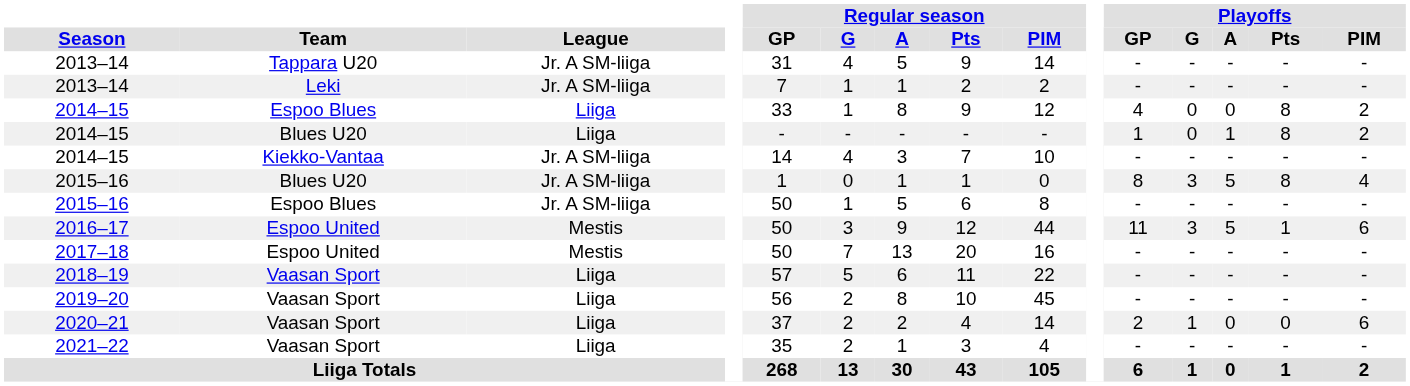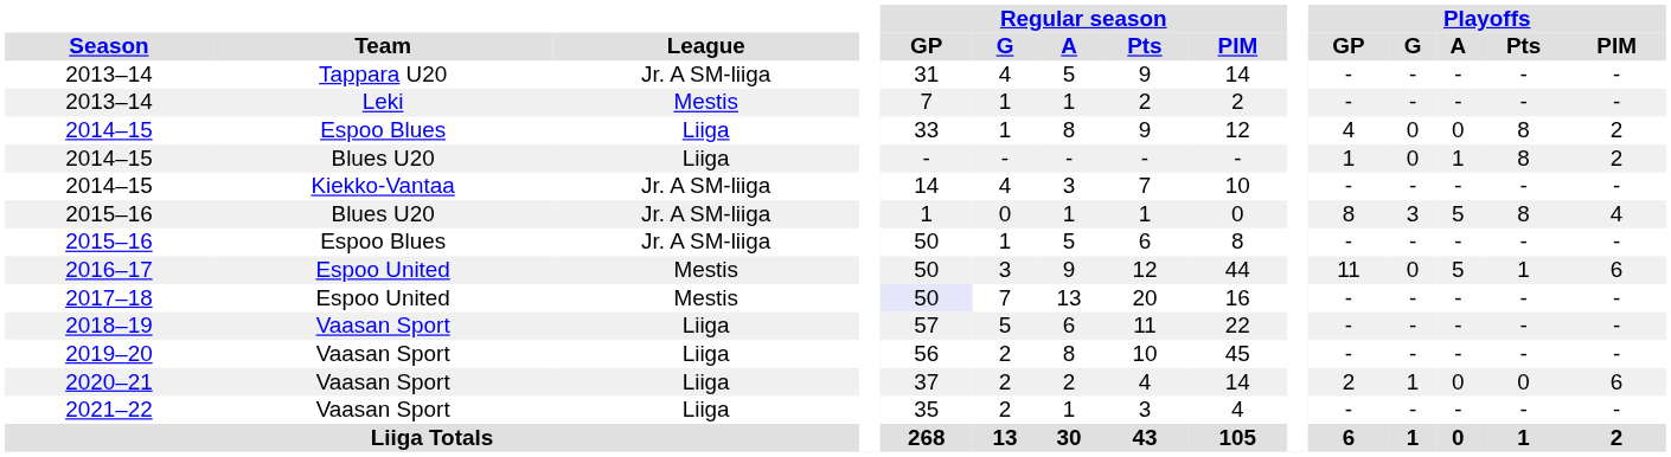 <table BORDER="0" CELLPADDING="1" CELLSPACING="0" width="75%" style="text-align:center">
 <tr bgcolor="#e0e0e0">
 <th colspan="3" bgcolor="#ffffff"> </th>
 <th rowspan="99" bgcolor="#ffffff"> </th>
 <th colspan="5"><a href='#'>Regular season</a></th>
 <th rowspan="99" bgcolor="#ffffff"> </th>
 <th colspan="5"><a href='#'>Playoffs</a></th>
 </tr>
 <tr bgcolor="#e0e0e0">
 <th><a href='#'>Season</a></th>
 <th>Team</th>
 <th>League</th>
 <th>GP</th>
 <th><a href='#'>G</a></th>
 <th><a href='#'>A</a></th>
 <th><a href='#'>Pts</a></th>
 <th><a href='#'>PIM</a></th>
 <th>GP</th>
 <th>G</th>
 <th>A</th>
 <th>Pts</th>
 <th>PIM</th>
 </tr>
 <tr>
 <td>2013–14</td>
 <td><a href='#'>Tappara</a> U20</td>
 <td>Jr. A SM-liiga</td>
 <td>31</td>
 <td>4</td>
 <td>5</td>
 <td>9</td>
 <td>14</td>
 <td>-</td>
 <td>-</td>
 <td>-</td>
 <td>-</td>
 <td>-</td>
 </tr>
 <tr bgcolor="#f0f0f0">
 <td>2013–14</td>
 <td><a href='#'>Leki</a></td>
-<td>Jr. A SM-liiga</td>
+<td><a href='#'>Mestis</a></td>
 <td>7</td>
 <td>1</td>
 <td>1</td>
 <td>2</td>
 <td>2</td>
 <td>-</td>
 <td>-</td>
 <td>-</td>
 <td>-</td>
 <td>-</td>
 </tr>
 <tr>
 <td><a href='#'>2014–15</a></td>
 <td><a href='#'>Espoo Blues</a></td>
 <td><a href='#'>Liiga</a></td>
 <td>33</td>
 <td>1</td>
 <td>8</td>
 <td>9</td>
 <td>12</td>
 <td>4</td>
 <td>0</td>
 <td>0</td>
 <td>8</td>
 <td>2</td>
 </tr>
 <tr bgcolor="#f0f0f0">
 <td>2014–15</td>
 <td>Blues U20</td>
 <td>Liiga</td>
 <td>-</td>
 <td>-</td>
 <td>-</td>
 <td>-</td>
 <td>-</td>
 <td>1</td>
 <td>0</td>
 <td>1</td>
 <td>8</td>
 <td>2</td>
 </tr>
 <tr>
 <td>2014–15</td>
 <td><a href='#'>Kiekko-Vantaa</a></td>
 <td>Jr. A SM-liiga</td>
 <td>14</td>
 <td>4</td>
 <td>3</td>
 <td>7</td>
 <td>10</td>
 <td>-</td>
 <td>-</td>
 <td>-</td>
 <td>-</td>
 <td>-</td>
 </tr>
 <tr bgcolor="#f0f0f0">
 <td>2015–16</td>
 <td>Blues U20</td>
 <td>Jr. A SM-liiga</td>
 <td>1</td>
 <td>0</td>
 <td>1</td>
 <td>1</td>
 <td>0</td>
 <td>8</td>
 <td>3</td>
 <td>5</td>
 <td>8</td>
 <td>4</td>
 </tr>
 <tr>
 <td><a href='#'>2015–16</a></td>
 <td>Espoo Blues</td>
 <td>Jr. A SM-liiga</td>
 <td>50</td>
 <td>1</td>
 <td>5</td>
 <td>6</td>
 <td>8</td>
 <td>-</td>
 <td>-</td>
 <td>-</td>
 <td>-</td>
 <td>-</td>
 </tr>
 <tr bgcolor="#f0f0f0">
 <td><a href='#'>2016–17</a></td>
 <td><a href='#'>Espoo United</a></td>
 <td>Mestis</td>
 <td>50</td>
 <td>3</td>
 <td>9</td>
 <td>12</td>
 <td>44</td>
 <td>11</td>
-<td>3</td>
+<td>0</td>
 <td>5</td>
 <td>1</td>
 <td>6</td>
 </tr>
 <tr>
 <td><a href='#'>2017–18</a></td>
 <td>Espoo United</td>
 <td>Mestis</td>
-<td>50</td>
+<td style="background: lavender;">50</td>
 <td>7</td>
 <td>13</td>
 <td>20</td>
 <td>16</td>
 <td>-</td>
 <td>-</td>
 <td>-</td>
 <td>-</td>
 <td>-</td>
 </tr>
 <tr bgcolor="#f0f0f0">
 <td><a href='#'>2018–19</a></td>
 <td><a href='#'>Vaasan Sport</a></td>
 <td>Liiga</td>
 <td>57</td>
 <td>5</td>
 <td>6</td>
 <td>11</td>
 <td>22</td>
 <td>-</td>
 <td>-</td>
 <td>-</td>
 <td>-</td>
 <td>-</td>
 </tr>
 <tr>
 <td><a href='#'>2019–20</a></td>
 <td>Vaasan Sport</td>
 <td>Liiga</td>
 <td>56</td>
 <td>2</td>
 <td>8</td>
 <td>10</td>
 <td>45</td>
 <td>-</td>
 <td>-</td>
 <td>-</td>
 <td>-</td>
 <td>-</td>
 </tr>
 <tr bgcolor="#f0f0f0">
 <td><a href='#'>2020–21</a></td>
 <td>Vaasan Sport</td>
 <td>Liiga</td>
 <td>37</td>
 <td>2</td>
 <td>2</td>
 <td>4</td>
 <td>14</td>
 <td>2</td>
 <td>1</td>
 <td>0</td>
 <td>0</td>
 <td>6</td>
 </tr>
 <tr>
 <td><a href='#'>2021–22</a></td>
 <td>Vaasan Sport</td>
 <td>Liiga</td>
 <td>35</td>
 <td>2</td>
 <td>1</td>
 <td>3</td>
 <td>4</td>
 <td>-</td>
 <td>-</td>
 <td>-</td>
 <td>-</td>
 <td>-</td>
 </tr>
 <tr bgcolor="#e0e0e0">
 <th colspan="3">Liiga Totals</th>
 <th>268</th>
 <th>13</th>
 <th>30</th>
 <th>43</th>
 <th>105</th>
 <th>6</th>
 <th>1</th>
 <th>0</th>
 <th>1</th>
 <th>2</th>
 </tr>
 </table>
